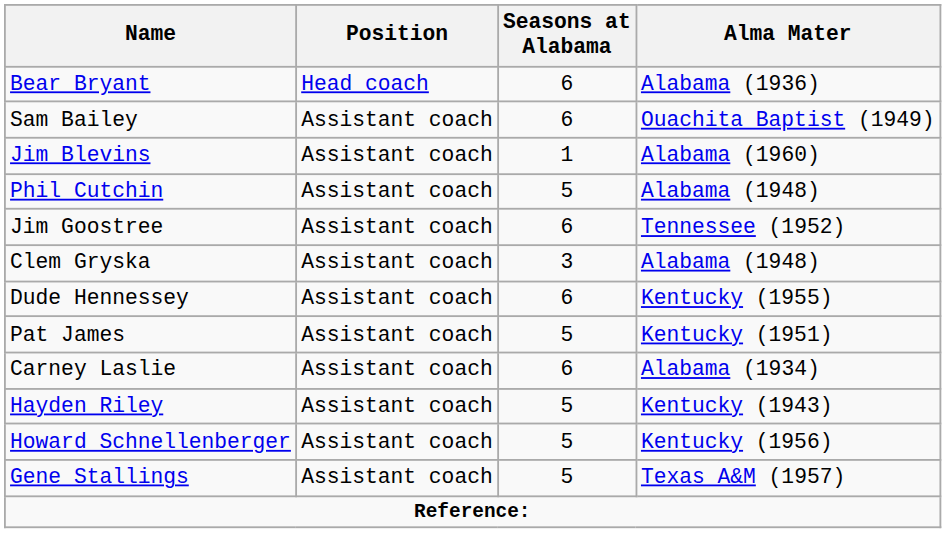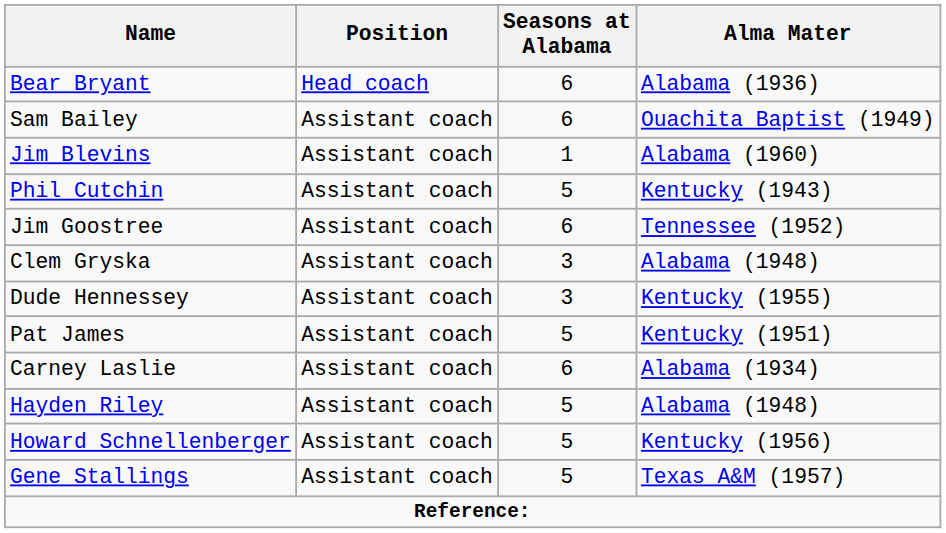 <table class="wikitable" border="1" style="font-size:90%;">
 <tr>
 <th>Name</th>
 <th>Position</th>
 <th>Seasons at<br>Alabama</th>
 <th>Alma Mater</th>
 </tr>
 <tr>
 <td><a href='#'>Bear Bryant</a></td>
 <td><a href='#'>Head coach</a></td>
 <td align=center>6</td>
 <td><a href='#'>Alabama</a> (1936)</td>
 </tr>
 <tr>
 <td>Sam Bailey</td>
 <td>Assistant coach</td>
 <td align=center>6</td>
 <td><a href='#'>Ouachita Baptist</a> (1949)</td>
 </tr>
 <tr>
 <td><a href='#'>Jim Blevins</a></td>
 <td>Assistant coach</td>
 <td align=center>1</td>
 <td><a href='#'>Alabama</a> (1960)</td>
 </tr>
 <tr>
 <td><a href='#'>Phil Cutchin</a></td>
 <td>Assistant coach</td>
 <td align=center>5</td>
-<td><a href='#'>Alabama</a>  (1948)</td>
+<td><a href='#'>Kentucky</a> (1943)</td>
 </tr>
 <tr>
 <td>Jim Goostree</td>
 <td>Assistant coach</td>
 <td align=center>6</td>
 <td><a href='#'>Tennessee</a> (1952)</td>
 </tr>
 <tr>
 <td>Clem Gryska</td>
 <td>Assistant coach</td>
 <td align=center>3</td>
 <td><a href='#'>Alabama</a> (1948)</td>
 </tr>
 <tr>
 <td>Dude Hennessey</td>
 <td>Assistant coach</td>
-<td align=center>6</td>
+<td align=center>3</td>
 <td><a href='#'>Kentucky</a> (1955)</td>
 </tr>
 <tr>
 <td>Pat James</td>
 <td>Assistant coach</td>
 <td align=center>5</td>
 <td><a href='#'>Kentucky</a> (1951)</td>
 </tr>
 <tr>
 <td>Carney Laslie</td>
 <td>Assistant coach</td>
 <td align=center>6</td>
 <td><a href='#'>Alabama</a> (1934)</td>
 </tr>
 <tr>
 <td><a href='#'>Hayden Riley</a></td>
 <td>Assistant coach</td>
 <td align=center>5</td>
-<td><a href='#'>Kentucky</a> (1943)</td>
+<td><a href='#'>Alabama</a>  (1948)</td>
 </tr>
 <tr>
 <td><a href='#'>Howard Schnellenberger</a></td>
 <td>Assistant coach</td>
 <td align=center>5</td>
 <td><a href='#'>Kentucky</a> (1956)</td>
 </tr>
 <tr>
 <td><a href='#'>Gene Stallings</a></td>
 <td>Assistant coach</td>
 <td align=center>5</td>
 <td><a href='#'>Texas A&M</a> (1957)</td>
 </tr>
 <tr>
 <td colspan="4" style="font-size: 8pt" align="center"><strong>Reference:</strong></td>
 </tr>
 </table>
